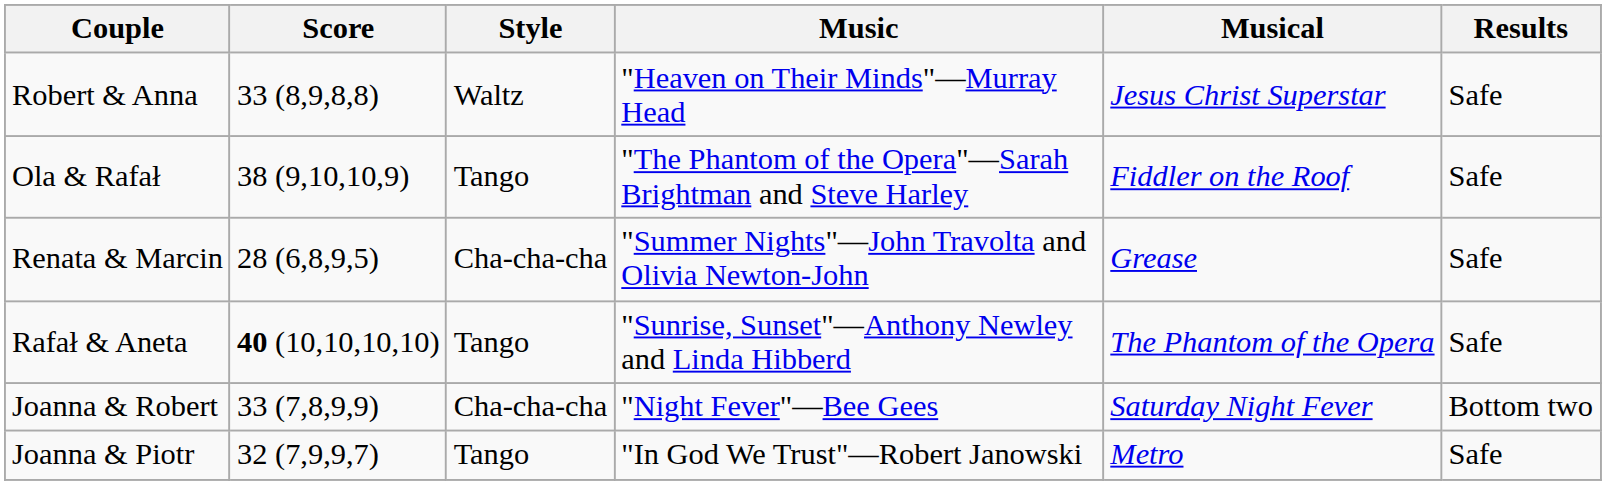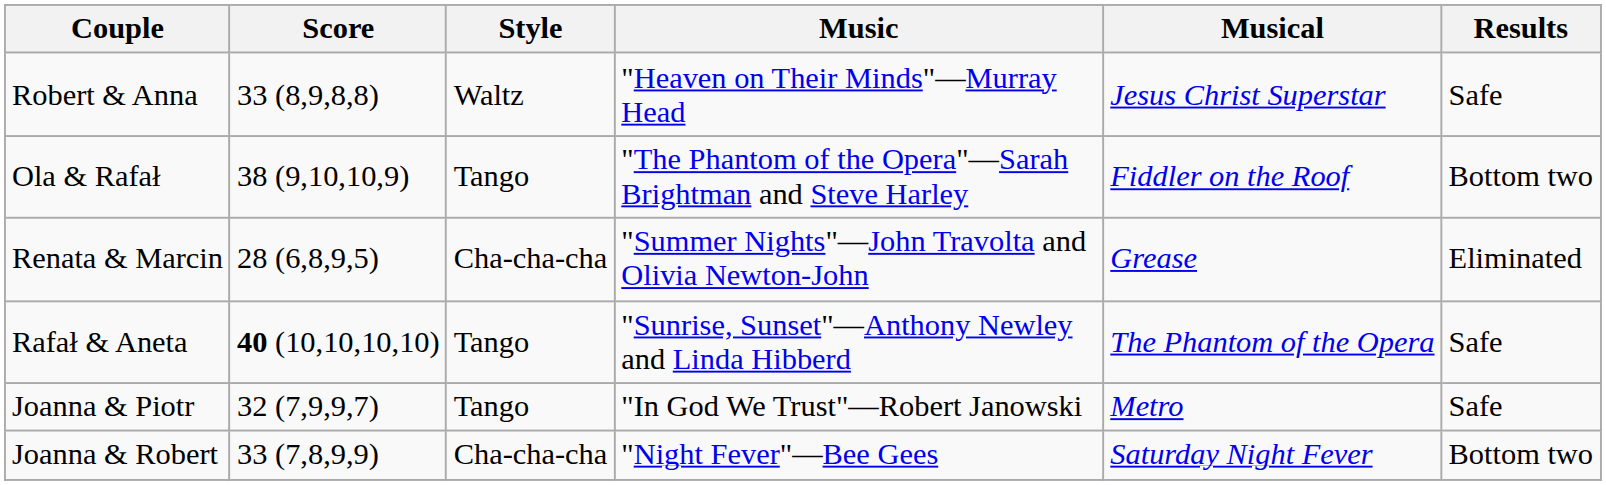 <table class="wikitable">
 <tr>
 <th>Couple</th>
 <th>Score</th>
 <th>Style</th>
 <th width="250px">Music</th>
 <th>Musical</th>
 <th>Results</th>
 </tr>
 <tr>
 <td>Robert & Anna</td>
 <td>33 (8,9,8,8)</td>
 <td>Waltz</td>
 <td>"<a href='#'>Heaven on Their Minds</a>"—<a href='#'>Murray Head</a></td>
 <td><em><a href='#'>Jesus Christ Superstar</a></em></td>
 <td>Safe</td>
 </tr>
 <tr>
 <td>Ola & Rafał</td>
 <td>38 (9,10,10,9)</td>
 <td>Tango</td>
 <td>"<a href='#'>The Phantom of the Opera</a>"—<a href='#'>Sarah Brightman</a> and <a href='#'>Steve Harley</a></td>
 <td><em><a href='#'>Fiddler on the Roof</a></em></td>
-<td>Safe</td>
+<td>Bottom two</td>
 </tr>
 <tr>
 <td>Renata & Marcin</td>
 <td>28 (6,8,9,5)</td>
 <td>Cha-cha-cha</td>
 <td>"<a href='#'>Summer Nights</a>"—<a href='#'>John Travolta</a> and <a href='#'>Olivia Newton-John</a></td>
 <td><em><a href='#'>Grease</a></em></td>
-<td>Safe</td>
+<td>Eliminated</td>
 </tr>
 <tr>
 <td>Rafał & Aneta</td>
 <td><strong>40</strong> (10,10,10,10)</td>
 <td>Tango</td>
 <td>"<a href='#'>Sunrise, Sunset</a>"—<a href='#'>Anthony Newley</a> and <a href='#'>Linda Hibberd</a></td>
 <td><em><a href='#'>The Phantom of the Opera</a></em></td>
 <td>Safe</td>
 </tr>
 <tr>
+<td>Joanna & Piotr</td>
+<td>32 (7,9,9,7)</td>
+<td>Tango</td>
+<td>"In God We Trust"—Robert Janowski</td>
+<td><em><a href='#'>Metro</a></em></td>
+<td>Safe</td>
+</tr>
+<tr>
 <td>Joanna & Robert</td>
 <td>33 (7,8,9,9)</td>
 <td>Cha-cha-cha</td>
 <td>"<a href='#'>Night Fever</a>"—<a href='#'>Bee Gees</a></td>
 <td><em><a href='#'>Saturday Night Fever</a></em></td>
 <td>Bottom two</td>
 </tr>
-<tr>
-<td>Joanna & Piotr</td>
-<td>32 (7,9,9,7)</td>
-<td>Tango</td>
-<td>"In God We Trust"—Robert Janowski</td>
-<td><em><a href='#'>Metro</a></em></td>
-<td>Safe</td>
-</tr>
 </table>
